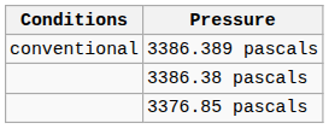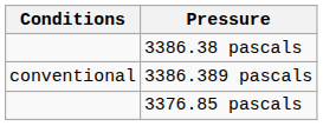 <table class="wikitable">
 <tr>
 <th>Conditions</th>
 <th>Pressure</th>
+</tr>
+<tr>
+<td></td>
+<td>3386.38 pascals</td>
 </tr>
 <tr>
 <td>conventional</td>
 <td>3386.389 pascals</td>
 </tr>
 <tr>
 <td></td>
-<td>3386.38 pascals</td>
-</tr>
-<tr>
-<td></td>
 <td>3376.85 pascals</td>
 </tr>
 </table>
